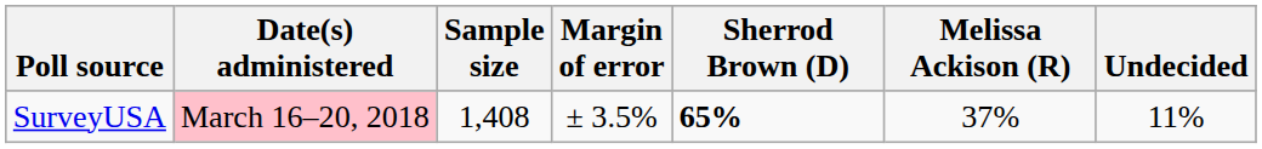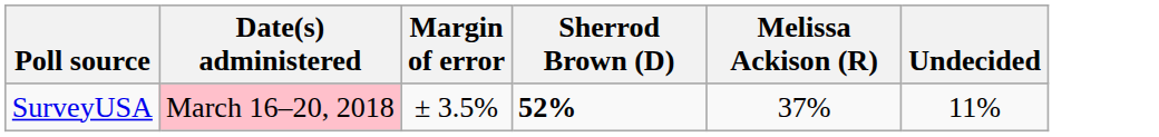 <table class="wikitable">
 <tr valign=bottom>
 <th>Poll source</th>
 <th>Date(s)<br>administered</th>
-<th>Sample<br>size</th>
 <th>Margin<br>of error</th>
 <th style="width:100px;">Sherrod<br>Brown (D)</th>
 <th style="width:100px;">Melissa<br>Ackison (R)</th>
 <th>Undecided</th>
 </tr>
 <tr>
 <td><a href='#'>SurveyUSA</a></td>
 <td align=center style="background: pink;">March 16–20, 2018</td>
-<td align=center>1,408</td>
 <td align=center>± 3.5%</td>
-<td><strong>65%</strong></td>
+<td><strong>52%</strong></td>
 <td align=center>37%</td>
 <td align=center>11%</td>
 </tr>
 </table>
